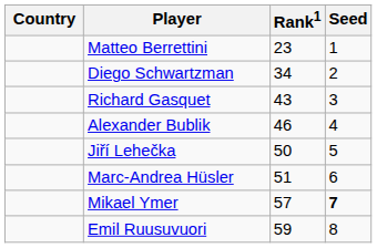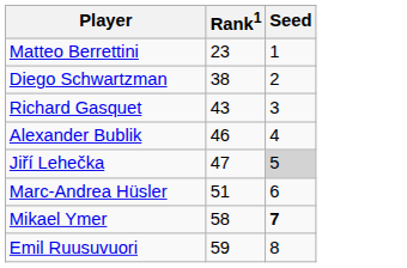 <table class="sortable wikitable">
 <tr>
-<th width="70">Country</th>
 <th width="175">Player</th>
 <th>Rank<sup>1</sup></th>
 <th>Seed</th>
 </tr>
 <tr>
-<td></td>
 <td><a href='#'>Matteo Berrettini</a></td>
 <td>23</td>
 <td>1</td>
 </tr>
 <tr>
-<td></td>
 <td><a href='#'>Diego Schwartzman</a></td>
-<td>34</td>
+<td>38</td>
 <td>2</td>
 </tr>
 <tr>
-<td></td>
 <td><a href='#'>Richard Gasquet</a></td>
 <td>43</td>
 <td>3</td>
 </tr>
 <tr>
-<td></td>
 <td><a href='#'>Alexander Bublik</a></td>
 <td>46</td>
 <td>4</td>
 </tr>
 <tr>
-<td></td>
 <td><a href='#'>Jiří Lehečka</a></td>
-<td>50</td>
-<td>5</td>
+<td>47</td>
+<td style="background: lightgrey;">5</td>
 </tr>
 <tr>
-<td></td>
 <td><a href='#'>Marc-Andrea Hüsler</a></td>
 <td>51</td>
 <td>6</td>
 </tr>
 <tr>
-<td></td>
 <td><a href='#'>Mikael Ymer</a></td>
-<td>57</td>
+<td>58</td>
 <td><strong>7</strong></td>
 </tr>
 <tr>
-<td></td>
 <td><a href='#'>Emil Ruusuvuori</a></td>
 <td>59</td>
 <td>8</td>
 </tr>
 </table>
